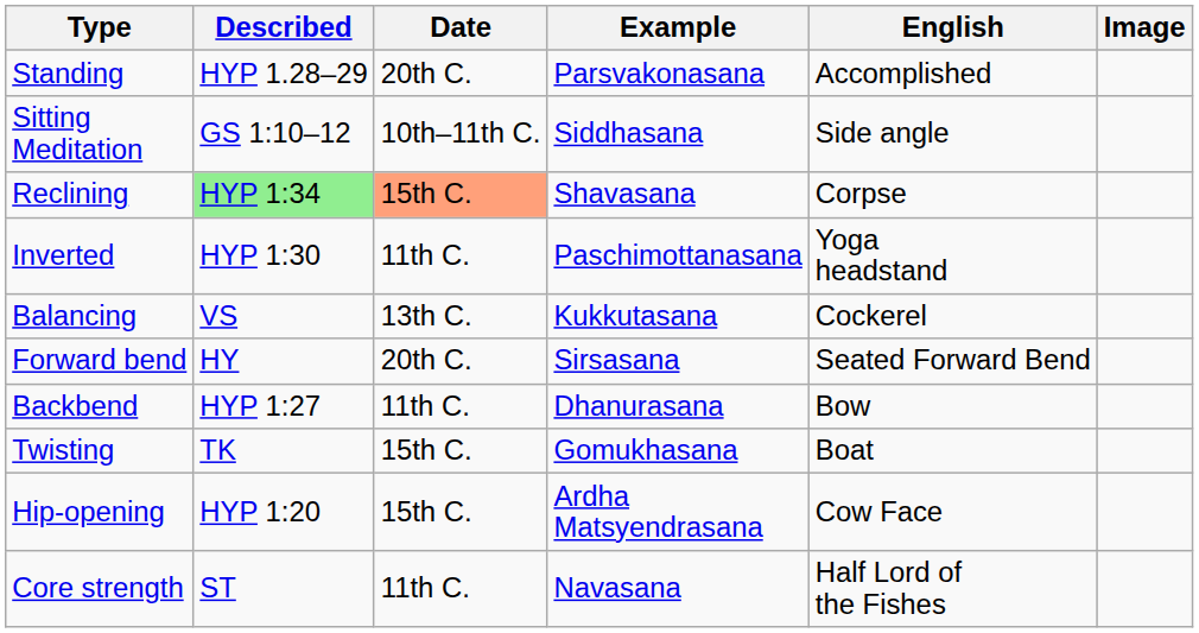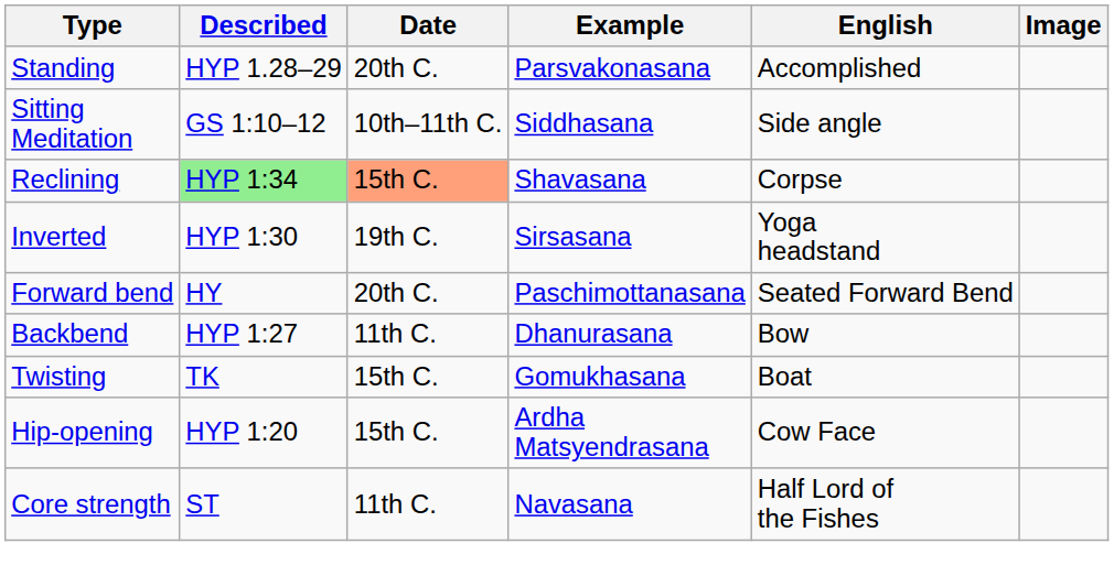 <table class="wikitable sortable">
 <tr>
 <th>Type</th>
 <th><a href='#'>Described</a></th>
 <th>Date</th>
 <th>Example</th>
 <th>English</th>
 <th>Image</th>
 </tr>
 <tr>
 <td><a href='#'>Standing</a></td>
 <td><a href='#'>HYP</a> 1.28–29</td>
 <td>20th C.</td>
 <td><a href='#'>Parsvakonasana</a></td>
 <td>Accomplished</td>
 <td></td>
 </tr>
 <tr>
 <td><a href='#'>Sitting</a><br><a href='#'>Meditation</a></td>
 <td><a href='#'>GS</a> 1:10–12</td>
 <td>10th–11th C.</td>
 <td><a href='#'>Siddhasana</a></td>
 <td>Side angle</td>
 <td></td>
 </tr>
 <tr>
 <td><a href='#'>Reclining</a></td>
 <td style="background: lightgreen;"><a href='#'>HYP</a> 1:34</td>
 <td style="background: lightsalmon;">15th C.</td>
 <td><a href='#'>Shavasana</a></td>
 <td>Corpse</td>
 <td></td>
 </tr>
 <tr>
 <td><a href='#'>Inverted</a></td>
 <td><a href='#'>HYP</a>  1:30</td>
-<td>11th C.</td>
-<td><a href='#'>Paschimottanasana</a></td>
+<td>19th C.</td>
+<td><a href='#'>Sirsasana</a></td>
 <td>Yoga<br>headstand</td>
-<td></td>
-</tr>
-<tr>
-<td><a href='#'>Balancing</a></td>
-<td><a href='#'>VS</a></td>
-<td>13th C.</td>
-<td><a href='#'>Kukkutasana</a></td>
-<td>Cockerel</td>
 <td></td>
 </tr>
 <tr>
 <td><a href='#'>Forward bend</a></td>
 <td><a href='#'>HY</a></td>
 <td>20th C.</td>
-<td><a href='#'>Sirsasana</a></td>
+<td><a href='#'>Paschimottanasana</a></td>
 <td>Seated Forward Bend</td>
 <td></td>
 </tr>
 <tr>
 <td><a href='#'>Backbend</a></td>
 <td><a href='#'>HYP</a> 1:27</td>
 <td>11th C.</td>
 <td><a href='#'>Dhanurasana</a></td>
 <td>Bow</td>
 <td></td>
 </tr>
 <tr>
 <td><a href='#'>Twisting</a></td>
 <td><a href='#'>TK</a></td>
 <td>15th C.</td>
 <td><a href='#'>Gomukhasana</a></td>
 <td>Boat</td>
 <td></td>
 </tr>
 <tr>
 <td><a href='#'>Hip-opening</a></td>
 <td><a href='#'>HYP</a> 1:20</td>
 <td>15th C.</td>
 <td><a href='#'>Ardha<br>Matsyendrasana</a></td>
 <td>Cow Face</td>
 <td></td>
 </tr>
 <tr>
 <td><a href='#'>Core strength</a></td>
 <td><a href='#'>ST</a></td>
 <td>11th C.</td>
 <td><a href='#'>Navasana</a></td>
 <td>Half Lord of<br>the Fishes</td>
 <td></td>
 </tr>
 </table>
